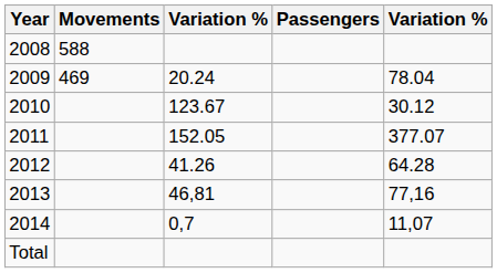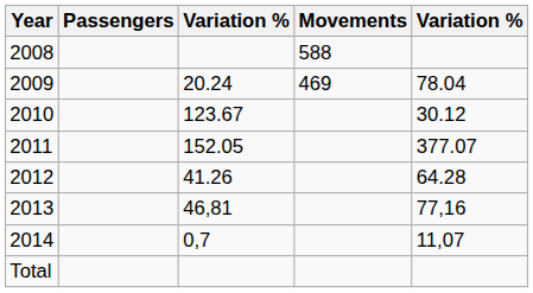 <table class="wikitable">
 <tr bgcolor=lightgrey>
 <th>Year</th>
+<th>Passengers</th>
+<th>Variation %</th>
 <th>Movements</th>
-<th>Variation %</th>
-<th>Passengers</th>
 <th>Variation %</th>
 </tr>
 <tr>
 <td>2008</td>
-<td>588</td>
 <td></td>
 <td></td>
+<td>588</td>
 <td></td>
 </tr>
 <tr>
 <td>2009</td>
+<td></td>
+<td> 20.24</td>
 <td>469</td>
-<td> 20.24</td>
-<td></td>
 <td> 78.04</td>
 </tr>
 <tr>
 <td>2010</td>
 <td></td>
 <td> 123.67</td>
 <td></td>
 <td> 30.12</td>
 </tr>
 <tr>
 <td>2011</td>
 <td></td>
 <td> 152.05</td>
 <td></td>
 <td> 377.07</td>
 </tr>
 <tr>
 <td>2012</td>
 <td></td>
 <td> 41.26</td>
 <td></td>
 <td> 64.28</td>
 </tr>
 <tr>
 <td>2013</td>
 <td></td>
 <td> 46,81</td>
 <td></td>
 <td> 77,16</td>
 </tr>
 <tr>
 <td>2014</td>
 <td></td>
 <td> 0,7</td>
 <td></td>
 <td> 11,07</td>
 </tr>
 <tr>
 <td>Total</td>
 <td><strong></strong></td>
 <td></td>
 <td><strong></strong></td>
 <td></td>
 </tr>
 </table>
